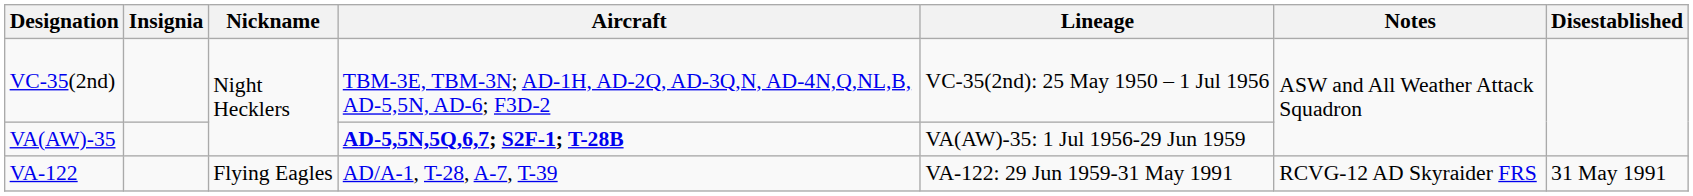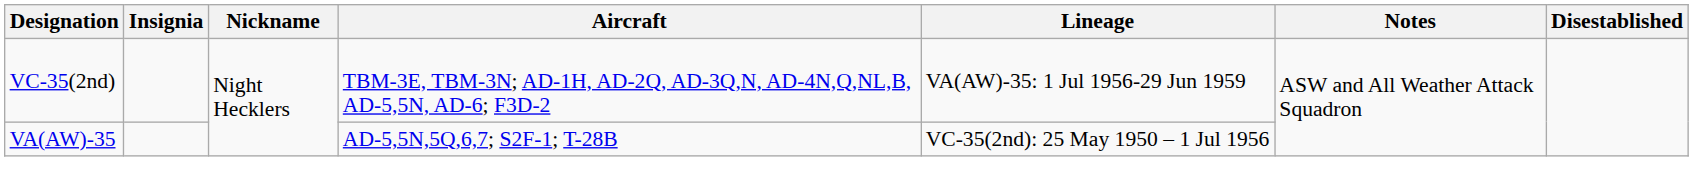 <table class="wikitable">
 <tr>
 <th>Designation</th>
 <th>Insignia</th>
 <th>Nickname</th>
 <th>Aircraft</th>
 <th>Lineage</th>
 <th>Notes</th>
 <th>Disestablished</th>
 </tr>
 <tr>
 <td><a href='#'>VC-35</a>(2nd)</td>
 <td></td>
 <td Rowspan="2">Night Hecklers</td>
 <td><br><a href='#'>TBM-3E, TBM-3N</a>; <a href='#'>AD-1H, AD-2Q, AD-3Q,N, AD-4N,Q,NL,B, AD-5,5N, AD-6</a>; <a href='#'>F3D-2</a></td>
-<td style="white-space: nowrap;">VC-35(2nd): 25 May 1950 – 1 Jul 1956</td>
+<td style="white-space: nowrap;">VA(AW)-35: 1 Jul 1956-29 Jun 1959</td>
 <td Rowspan="2">ASW and All Weather Attack Squadron</td>
 </tr>
 <tr>
 <td><a href='#'>VA(AW)-35</a></td>
 <td></td>
-<td><strong><a href='#'>AD-5,5N,5Q,6,7</a>; <a href='#'>S2F-1</a>; <a href='#'>T-28B</a></strong></td>
-<td style="white-space: nowrap;">VA(AW)-35: 1 Jul 1956-29 Jun 1959</td>
-</tr>
-<tr>
-<td><a href='#'>VA-122</a></td>
-<td></td>
-<td>Flying Eagles</td>
-<td><a href='#'>AD/A-1</a>, <a href='#'>T-28</a>, <a href='#'>A-7</a>, <a href='#'>T-39</a></td>
-<td>VA-122: 29 Jun 1959-31 May 1991</td>
-<td>RCVG-12 AD Skyraider <a href='#'>FRS</a></td>
-<td>31 May 1991</td>
+<td><a href='#'>AD-5,5N,5Q,6,7</a>; <a href='#'>S2F-1</a>; <a href='#'>T-28B</a></td>
+<td style="white-space: nowrap;">VC-35(2nd): 25 May 1950 – 1 Jul 1956</td>
 </tr>
 </table>
